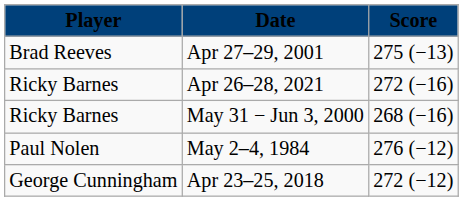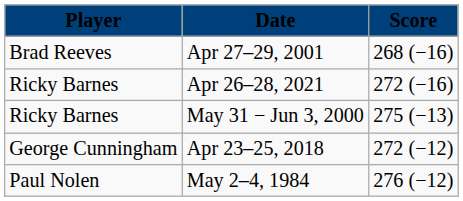 <table class="wikitable">
 <tr>
 <th style="background:#00407a;"><span>Player</span></th>
 <th style="background:#00407a;"><span>Date</span></th>
 <th style="background:#00407a;"><span>Score</span></th>
 </tr>
 <tr>
 <td>Brad Reeves</td>
 <td>Apr 27–29, 2001</td>
-<td>275 (−13)</td>
+<td>268 (−16)</td>
 </tr>
 <tr>
 <td>Ricky Barnes</td>
 <td>Apr 26–28, 2021</td>
 <td>272 (−16)</td>
 </tr>
 <tr>
 <td>Ricky Barnes</td>
 <td>May 31 − Jun 3, 2000</td>
-<td>268 (−16)</td>
+<td>275 (−13)</td>
+</tr>
+<tr>
+<td>George Cunningham</td>
+<td>Apr 23–25, 2018</td>
+<td>272 (−12)</td>
 </tr>
 <tr>
 <td>Paul Nolen</td>
 <td>May 2–4, 1984</td>
 <td>276 (−12)</td>
 </tr>
-<tr>
-<td>George Cunningham</td>
-<td>Apr 23–25, 2018</td>
-<td>272 (−12)</td>
-</tr>
 </table>
